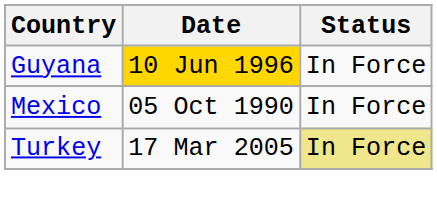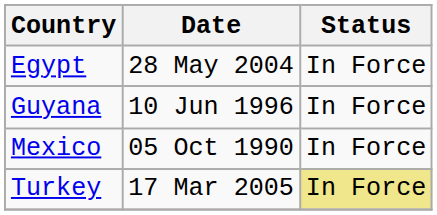 <table class="wikitable">
 <tr>
 <th>Country</th>
 <th>Date</th>
 <th>Status</th>
 </tr>
 <tr>
+<td><a href='#'>Egypt</a></td>
+<td>28 May 2004</td>
+<td>In Force</td>
+</tr>
+<tr>
 <td><a href='#'>Guyana</a></td>
-<td style="background: gold;">10 Jun 1996</td>
+<td>10 Jun 1996</td>
 <td>In Force</td>
 </tr>
 <tr>
 <td><a href='#'>Mexico</a></td>
 <td>05 Oct 1990</td>
 <td>In Force</td>
 </tr>
 <tr>
 <td><a href='#'>Turkey</a></td>
 <td>17 Mar 2005</td>
 <td style="background: khaki;">In Force</td>
 </tr>
 <tr>
 </tr>
 </table>
